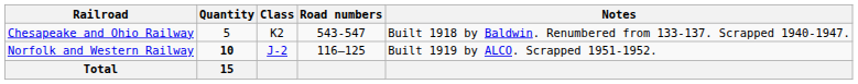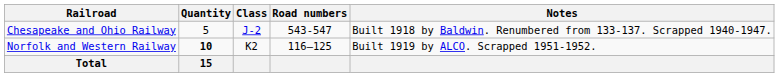 <table class="wikitable sortable" style=text-align:center>
 <tr>
 <th>Railroad</th>
 <th>Quantity</th>
 <th>Class</th>
 <th>Road numbers</th>
 <th>Notes</th>
 </tr>
 <tr>
 <td align=left><a href='#'>Chesapeake and Ohio Railway</a></td>
 <td>5</td>
-<td>K2</td>
+<td><a href='#'>J-2</a></td>
 <td>543-547</td>
 <td align=left>Built 1918 by <a href='#'>Baldwin</a>. Renumbered from 133-137. Scrapped 1940-1947.</td>
 </tr>
 <tr>
 <td align=left><a href='#'>Norfolk and Western Railway</a></td>
 <td><strong>10</strong></td>
-<td><a href='#'>J-2</a></td>
+<td>K2</td>
 <td>116–125</td>
 <td align=left>Built 1919 by <a href='#'>ALCO</a>. Scrapped 1951-1952.</td>
 </tr>
 <tr>
 <th>Total</th>
 <th>15</th>
 <th></th>
 <th></th>
 <th></th>
 </tr>
 </table>
